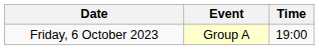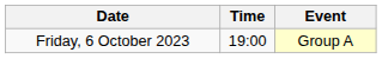 <table class="wikitable" style="text-align:center;">
 <tr>
 <th width=220>Date</th>
+<th width=50>Time</th>
 <th width=100>Event</th>
-<th width=50>Time</th>
 </tr>
 <tr>
 <td>Friday, 6 October 2023</td>
+<td>19:00</td>
 <td bgcolor="ffffcc">Group A</td>
-<td>19:00</td>
 </tr>
 </table>
